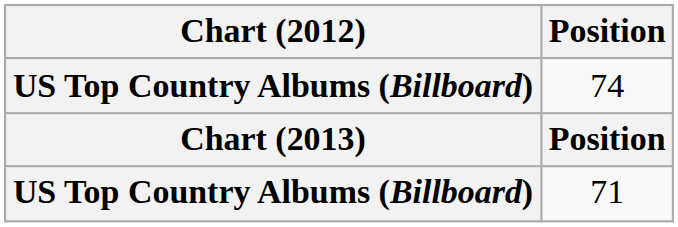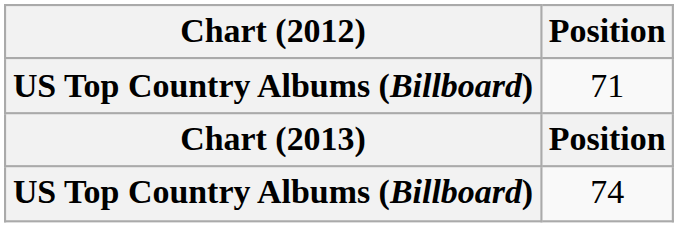 <table class="wikitable plainrowheaders" style="text-align:center">
 <tr>
 <th scope="col">Chart (2012)</th>
 <th scope="col">Position</th>
 </tr>
 <tr>
 <th scope="row">US Top Country Albums (<em>Billboard</em>)</th>
-<td>74</td>
+<td>71</td>
 </tr>
 <tr>
 <th scope="col">Chart (2013)</th>
 <th scope="col">Position</th>
 </tr>
 <tr>
 <th scope="row">US Top Country Albums (<em>Billboard</em>)</th>
-<td>71</td>
+<td>74</td>
 </tr>
 </table>
